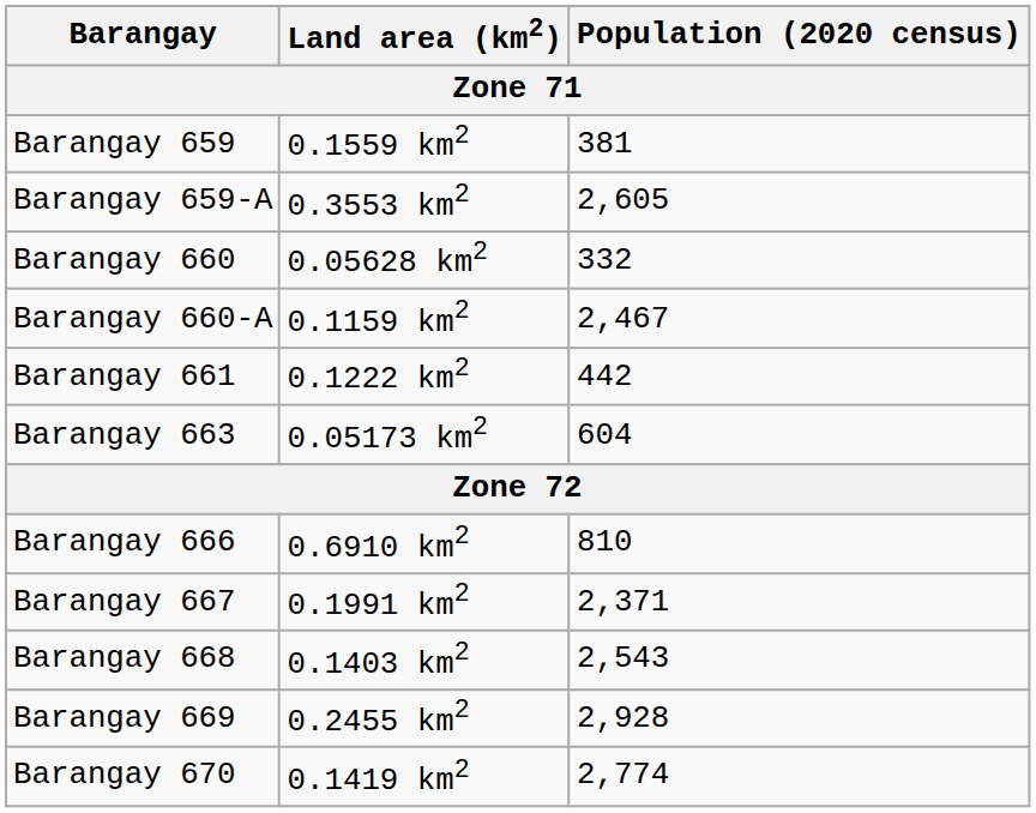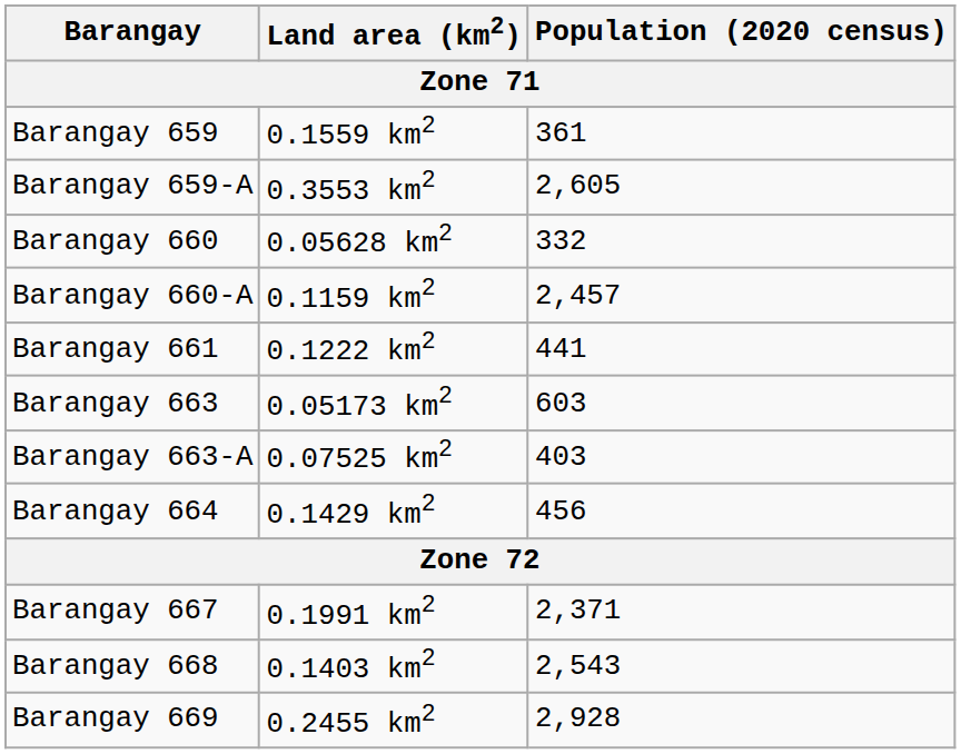 <table class="wikitable">
 <tr>
 <th>Barangay</th>
 <th>Land area (km<sup>2</sup>)</th>
 <th>Population (2020 census)</th>
 </tr>
 <tr>
 <th colspan=3>Zone 71</th>
 </tr>
 <tr>
 <td>Barangay 659</td>
 <td>0.1559 km<sup>2</sup></td>
-<td>381</td>
+<td>361</td>
 </tr>
 <tr>
 <td>Barangay 659-A</td>
 <td>0.3553 km<sup>2</sup></td>
 <td>2,605</td>
 </tr>
 <tr>
 <td>Barangay 660</td>
 <td>0.05628 km<sup>2</sup></td>
 <td>332</td>
 </tr>
 <tr>
 <td>Barangay 660-A</td>
 <td>0.1159 km<sup>2</sup></td>
-<td>2,467</td>
+<td>2,457</td>
 </tr>
 <tr>
 <td>Barangay 661</td>
 <td>0.1222 km<sup>2</sup></td>
-<td>442</td>
+<td>441</td>
 </tr>
 <tr>
 <td>Barangay 663</td>
 <td>0.05173 km<sup>2</sup></td>
-<td>604</td>
+<td>603</td>
+</tr>
+<tr>
+<td>Barangay 663-A</td>
+<td>0.07525 km<sup>2</sup></td>
+<td>403</td>
+</tr>
+<tr>
+<td>Barangay 664</td>
+<td>0.1429 km<sup>2</sup></td>
+<td>456</td>
 </tr>
 <tr>
 <th colspan=3>Zone 72</th>
-</tr>
-<tr>
-<td>Barangay 666</td>
-<td>0.6910 km<sup>2</sup></td>
-<td>810</td>
 </tr>
 <tr>
 <td>Barangay 667</td>
 <td>0.1991 km<sup>2</sup></td>
 <td>2,371</td>
 </tr>
 <tr>
 <td>Barangay 668</td>
 <td>0.1403 km<sup>2</sup></td>
 <td>2,543</td>
 </tr>
 <tr>
 <td>Barangay 669</td>
 <td>0.2455 km<sup>2</sup></td>
 <td>2,928</td>
 </tr>
-<tr>
-<td>Barangay 670</td>
-<td>0.1419 km<sup>2</sup></td>
-<td>2,774</td>
-</tr>
 </table>
